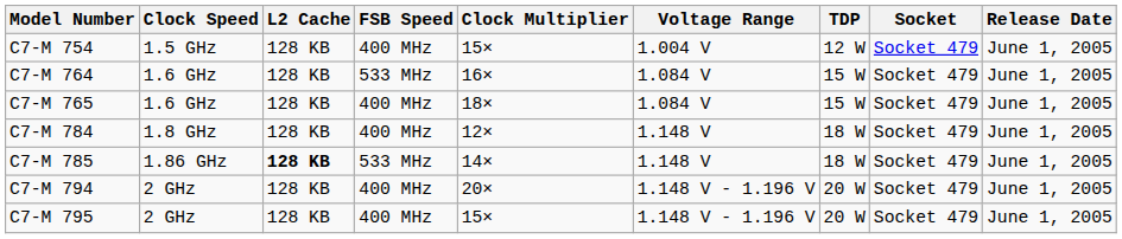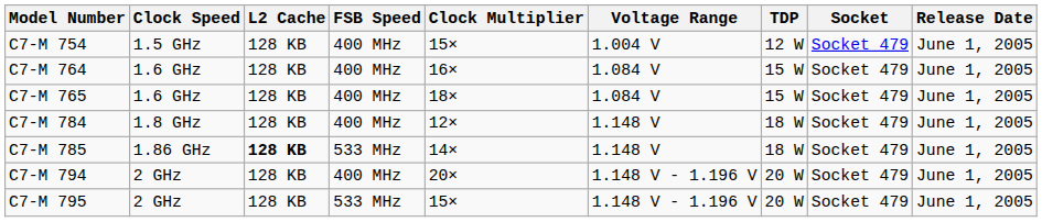 <table class="wikitable">
 <tr>
 <th>Model Number</th>
 <th>Clock Speed</th>
 <th>L2 Cache</th>
 <th>FSB Speed</th>
 <th>Clock Multiplier</th>
 <th>Voltage Range</th>
 <th>TDP</th>
 <th>Socket</th>
 <th>Release Date</th>
 </tr>
 <tr>
 <td>C7-M 754</td>
 <td>1.5 GHz</td>
 <td>128 KB</td>
 <td>400 MHz</td>
 <td>15×</td>
 <td>1.004 V</td>
 <td>12 W</td>
 <td><a href='#'>Socket 479</a></td>
 <td>June 1, 2005</td>
 </tr>
 <tr>
 <td>C7-M 764</td>
 <td>1.6 GHz</td>
 <td>128 KB</td>
-<td>533 MHz</td>
+<td>400 MHz</td>
 <td>16×</td>
 <td>1.084 V</td>
 <td>15 W</td>
 <td>Socket 479</td>
 <td>June 1, 2005</td>
 </tr>
 <tr>
 <td>C7-M 765</td>
 <td>1.6 GHz</td>
 <td>128 KB</td>
 <td>400 MHz</td>
 <td>18×</td>
 <td>1.084 V</td>
 <td>15 W</td>
 <td>Socket 479</td>
 <td>June 1, 2005</td>
 </tr>
 <tr>
 <td>C7-M 784</td>
 <td>1.8 GHz</td>
 <td>128 KB</td>
 <td>400 MHz</td>
 <td>12×</td>
 <td>1.148 V</td>
 <td>18 W</td>
 <td>Socket 479</td>
 <td>June 1, 2005</td>
 </tr>
 <tr>
 <td>C7-M 785</td>
 <td>1.86 GHz</td>
 <td><strong>128 KB</strong></td>
 <td>533 MHz</td>
 <td>14×</td>
 <td>1.148 V</td>
 <td>18 W</td>
 <td>Socket 479</td>
 <td>June 1, 2005</td>
 </tr>
 <tr>
 <td>C7-M 794</td>
 <td>2 GHz</td>
 <td>128 KB</td>
 <td>400 MHz</td>
 <td>20×</td>
 <td>1.148 V - 1.196 V</td>
 <td>20 W</td>
 <td>Socket 479</td>
 <td>June 1, 2005</td>
 </tr>
 <tr>
 <td>C7-M 795</td>
 <td>2 GHz</td>
 <td>128 KB</td>
-<td>400 MHz</td>
+<td>533 MHz</td>
 <td>15×</td>
 <td>1.148 V - 1.196 V</td>
 <td>20 W</td>
 <td>Socket 479</td>
 <td>June 1, 2005</td>
 </tr>
 </table>
